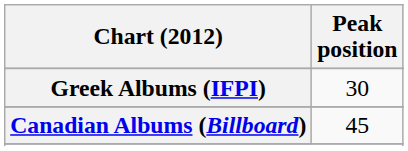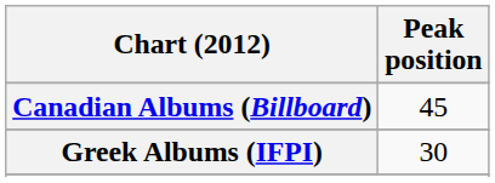 <table class="wikitable sortable plainrowheaders" style="text-align:center">
 <tr>
 <th scope="col">Chart (2012)</th>
 <th scope="col">Peak<br>position</th>
 </tr>
 <tr>
 </tr>
 <tr>
 </tr>
 <tr>
 </tr>
 <tr>
 </tr>
 <tr>
-<th scope="row">Greek Albums (<a href='#'>IFPI</a>)</th>
-<td>30</td>
+<th scope="row"><a href='#'>Canadian Albums</a> (<em><a href='#'>Billboard</a></em>)</th>
+<td>45</td>
 </tr>
 <tr>
 </tr>
 <tr>
-<th scope="row"><a href='#'>Canadian Albums</a> (<em><a href='#'>Billboard</a></em>)</th>
-<td>45</td>
+<th scope="row">Greek Albums (<a href='#'>IFPI</a>)</th>
+<td>30</td>
 </tr>
 <tr>
 </tr>
 <tr>
 </tr>
 <tr>
 </tr>
 <tr>
 </tr>
 <tr>
 </tr>
 <tr>
 </tr>
 <tr>
 </tr>
 <tr>
 </tr>
 <tr>
 </tr>
 <tr>
 </tr>
 </table>
